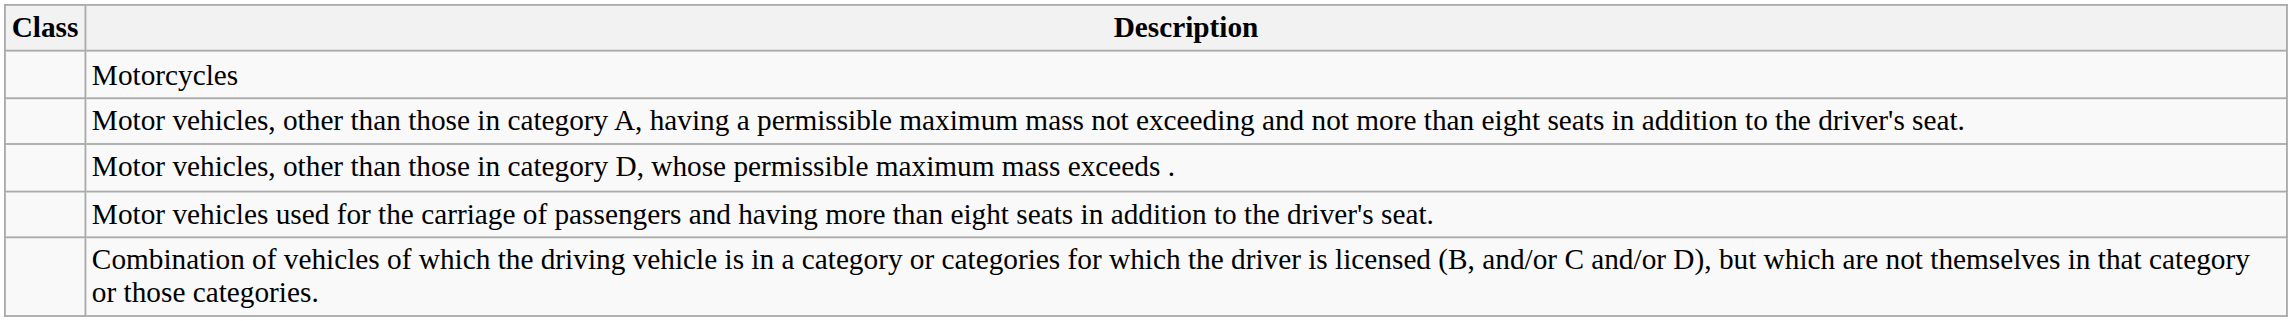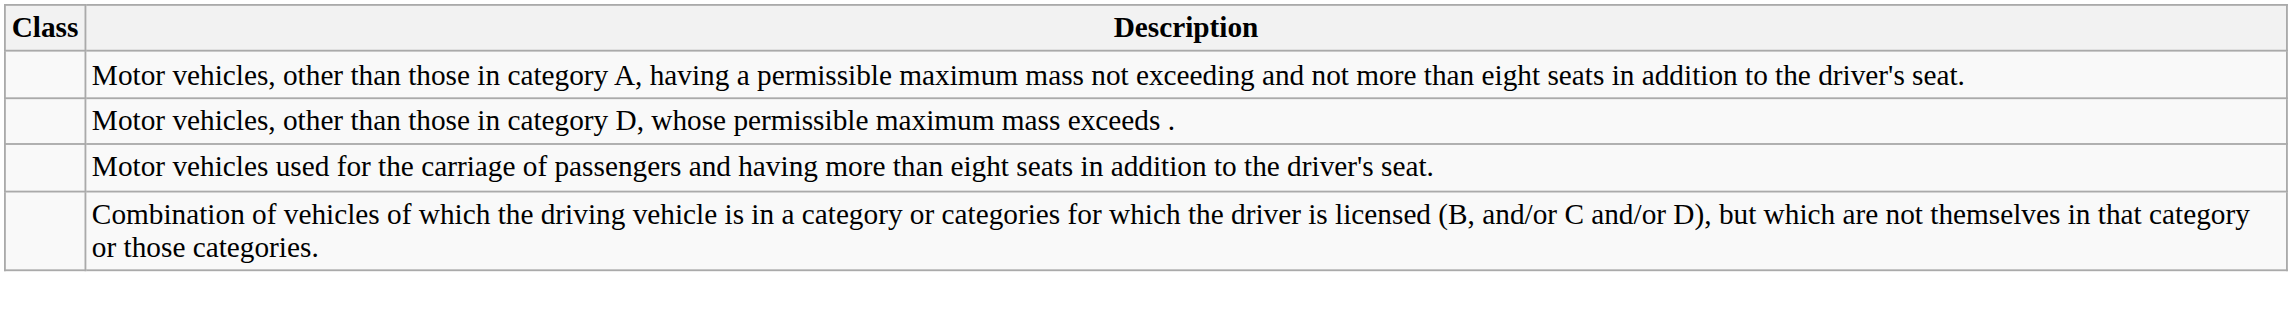 <table class=wikitable>
 <tr>
 <th>Class</th>
 <th>Description</th>
-</tr>
-<tr>
-<td></td>
-<td>Motorcycles</td>
 </tr>
 <tr>
 <td></td>
 <td>Motor vehicles, other than those in category A, having a permissible maximum mass not exceeding  and not more than eight seats in addition to the driver's seat.</td>
 </tr>
 <tr>
 <td></td>
 <td>Motor vehicles, other than those in category D, whose permissible maximum mass exceeds .</td>
 </tr>
 <tr>
 <td></td>
 <td>Motor vehicles used for the carriage of passengers and having more than eight seats in addition to the driver's seat.</td>
 </tr>
 <tr>
 <td></td>
 <td>Combination of vehicles of which the driving vehicle is in a category or categories for which the driver is licensed (B, and/or C and/or D), but which are not themselves in that category or those categories.</td>
 </tr>
 </table>
